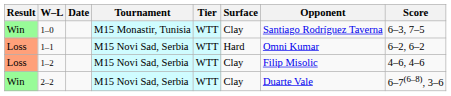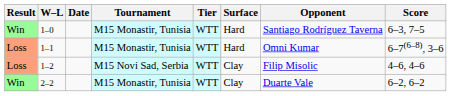 <table class="sortable wikitable">
 <tr>
 <th>Result</th>
 <th class="unsortable">W–L</th>
 <th>Date</th>
 <th>Tournament</th>
 <th>Tier</th>
 <th>Surface</th>
 <th>Opponent</th>
 <th class="unsortable">Score</th>
 </tr>
 <tr>
 <td bgcolor=98fb98>Win</td>
 <td><small>1–0</small></td>
 <td></td>
 <td style="background:#cffcff;">M15 Monastir, Tunisia</td>
 <td style="background:#cffcff;">WTT</td>
-<td>Clay</td>
+<td>Hard</td>
 <td> <a href='#'>Santiago Rodríguez Taverna</a></td>
 <td>6–3, 7–5</td>
 </tr>
 <tr>
 <td bgcolor=ffa07a>Loss</td>
 <td><small>1–1</small></td>
 <td></td>
-<td style="background:#cffcff;">M15 Novi Sad, Serbia</td>
+<td style="background:#cffcff;">M15 Monastir, Tunisia</td>
 <td style="background:#cffcff;">WTT</td>
 <td>Hard</td>
 <td> <a href='#'>Omni Kumar</a></td>
-<td>6–2, 6–2</td>
+<td>6–7<sup>(6–8)</sup>, 3–6</td>
 </tr>
 <tr>
 <td bgcolor=ffa07a>Loss</td>
 <td><small>1–2</small></td>
 <td></td>
 <td style="background:#cffcff;">M15 Novi Sad, Serbia</td>
 <td style="background:#cffcff;">WTT</td>
 <td>Clay</td>
 <td> <a href='#'>Filip Misolic</a></td>
 <td>4–6, 4–6</td>
 </tr>
 <tr>
 <td bgcolor=98fb98>Win</td>
 <td><small>2–2</small></td>
 <td></td>
-<td style="background:#cffcff;">M15 Novi Sad, Serbia</td>
+<td style="background:#cffcff;">M15 Monastir, Tunisia</td>
 <td style="background:#cffcff;">WTT</td>
 <td>Clay</td>
 <td> <a href='#'>Duarte Vale</a></td>
-<td>6–7<sup>(6–8)</sup>, 3–6</td>
+<td>6–2, 6–2</td>
 </tr>
 </table>
